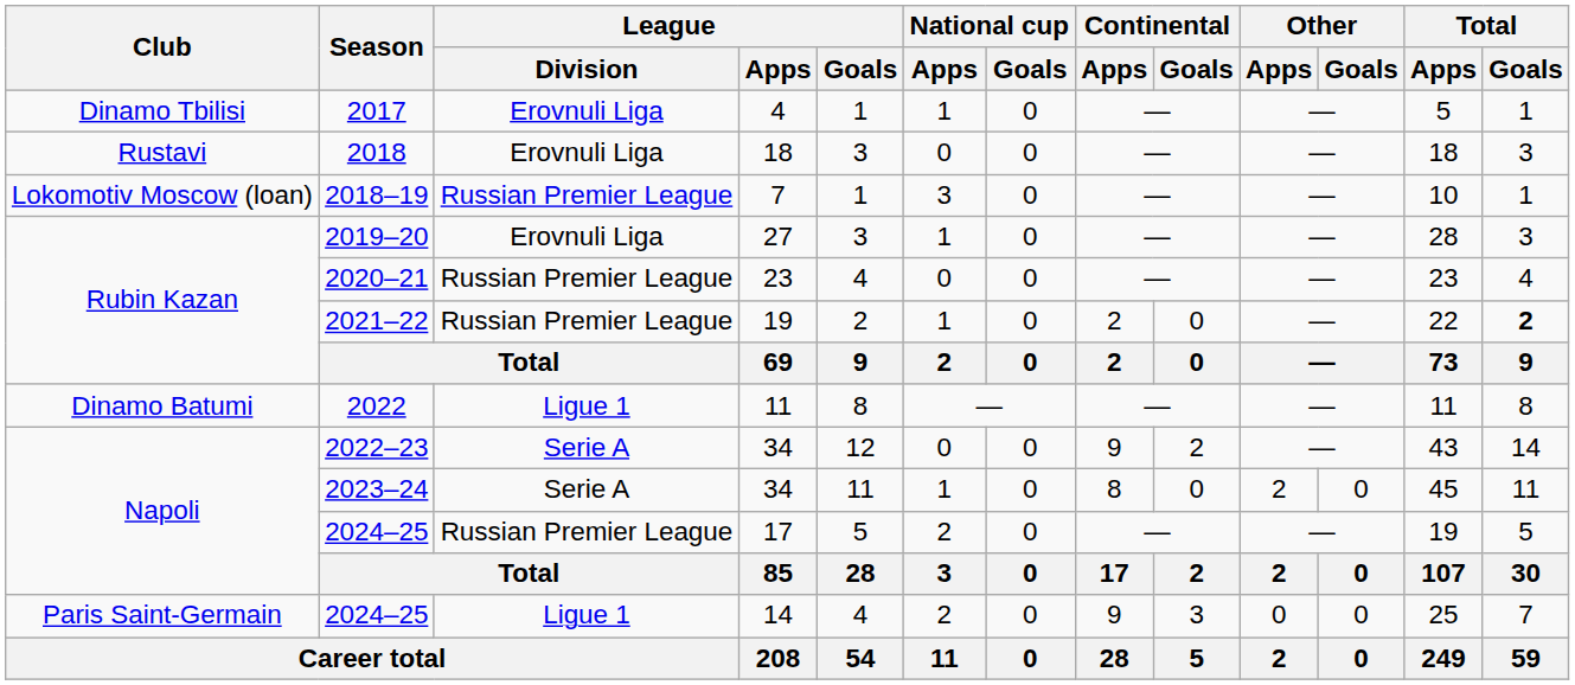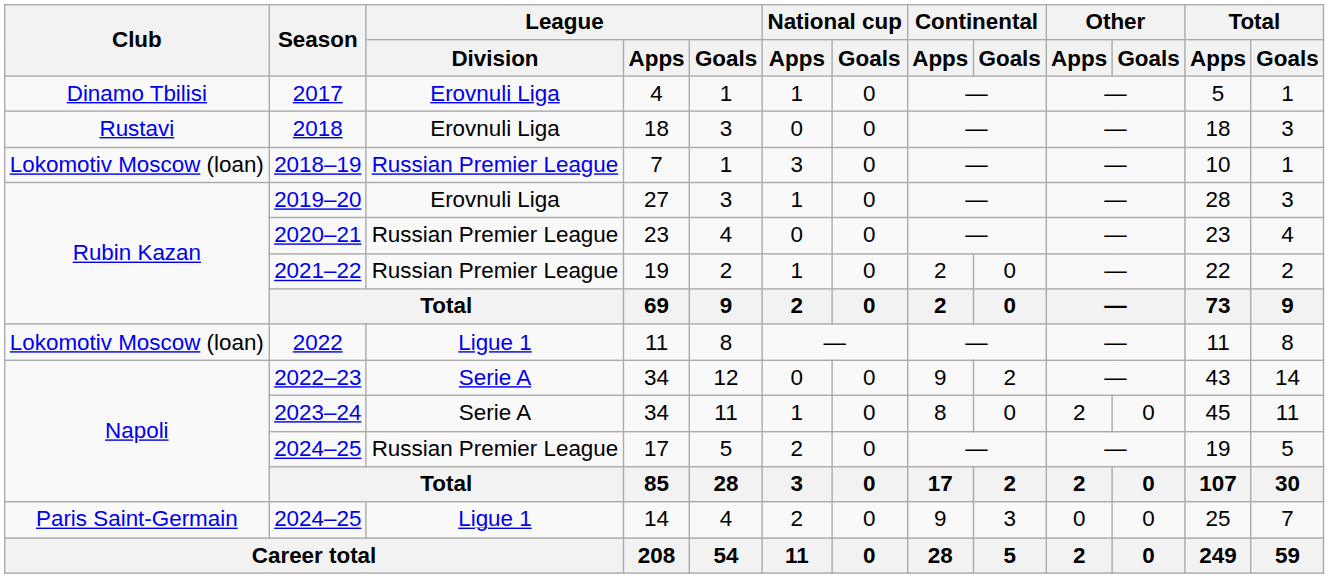 <table class="wikitable" style="text-align:center">
 <tr>
 <th rowspan="2">Club</th>
 <th rowspan="2">Season</th>
 <th colspan="3">League</th>
 <th colspan="2">National cup</th>
 <th colspan="2">Continental</th>
 <th colspan="2">Other</th>
 <th colspan="2">Total</th>
 </tr>
 <tr>
 <th>Division</th>
 <th>Apps</th>
 <th>Goals</th>
 <th>Apps</th>
 <th>Goals</th>
 <th>Apps</th>
 <th>Goals</th>
 <th>Apps</th>
 <th>Goals</th>
 <th>Apps</th>
 <th>Goals</th>
 </tr>
 <tr>
 <td><a href='#'>Dinamo Tbilisi</a></td>
 <td><a href='#'>2017</a></td>
 <td><a href='#'>Erovnuli Liga</a></td>
 <td>4</td>
 <td>1</td>
 <td>1</td>
 <td>0</td>
 <td colspan="2">—</td>
 <td colspan="2">—</td>
 <td>5</td>
 <td>1</td>
 </tr>
 <tr>
 <td><a href='#'>Rustavi</a></td>
 <td><a href='#'>2018</a></td>
 <td>Erovnuli Liga</td>
 <td>18</td>
 <td>3</td>
 <td>0</td>
 <td>0</td>
 <td colspan="2">—</td>
 <td colspan="2">—</td>
 <td>18</td>
 <td>3</td>
 </tr>
 <tr>
 <td><a href='#'>Lokomotiv Moscow</a> (loan)</td>
 <td><a href='#'>2018–19</a></td>
 <td><a href='#'>Russian Premier League</a></td>
 <td>7</td>
 <td>1</td>
 <td>3</td>
 <td>0</td>
 <td colspan="2">—</td>
 <td colspan="2">—</td>
 <td>10</td>
 <td>1</td>
 </tr>
 <tr>
 <td rowspan="4"><a href='#'>Rubin Kazan</a></td>
 <td><a href='#'>2019–20</a></td>
 <td>Erovnuli Liga</td>
 <td>27</td>
 <td>3</td>
 <td>1</td>
 <td>0</td>
 <td colspan="2">—</td>
 <td colspan="2">—</td>
 <td>28</td>
 <td>3</td>
 </tr>
 <tr>
 <td><a href='#'>2020–21</a></td>
 <td>Russian Premier League</td>
 <td>23</td>
 <td>4</td>
 <td>0</td>
 <td>0</td>
 <td colspan="2">—</td>
 <td colspan="2">—</td>
 <td>23</td>
 <td>4</td>
 </tr>
 <tr>
 <td><a href='#'>2021–22</a></td>
 <td>Russian Premier League</td>
 <td>19</td>
 <td>2</td>
 <td>1</td>
 <td>0</td>
 <td>2</td>
 <td>0</td>
 <td colspan="2">—</td>
 <td>22</td>
-<td><strong>2</strong></td>
+<td>2</td>
 </tr>
 <tr>
 <th colspan="2">Total</th>
 <th>69</th>
 <th>9</th>
 <th>2</th>
 <th>0</th>
 <th>2</th>
 <th>0</th>
 <th colspan="2">—</th>
 <th>73</th>
 <th>9</th>
 </tr>
 <tr>
-<td><a href='#'>Dinamo Batumi</a></td>
+<td><a href='#'>Lokomotiv Moscow</a> (loan)</td>
 <td><a href='#'>2022</a></td>
 <td><a href='#'>Ligue 1</a></td>
 <td>11</td>
 <td>8</td>
 <td colspan="2">—</td>
 <td colspan="2">—</td>
 <td colspan="2">—</td>
 <td>11</td>
 <td>8</td>
 </tr>
 <tr>
 <td rowspan="4"><a href='#'>Napoli</a></td>
 <td><a href='#'>2022–23</a></td>
 <td><a href='#'>Serie A</a></td>
 <td>34</td>
 <td>12</td>
 <td>0</td>
 <td>0</td>
 <td>9</td>
 <td>2</td>
 <td colspan="2">—</td>
 <td>43</td>
 <td>14</td>
 </tr>
 <tr>
 <td><a href='#'>2023–24</a></td>
 <td>Serie A</td>
 <td>34</td>
 <td>11</td>
 <td>1</td>
 <td>0</td>
 <td>8</td>
 <td>0</td>
 <td>2</td>
 <td>0</td>
 <td>45</td>
 <td>11</td>
 </tr>
 <tr>
 <td><a href='#'>2024–25</a></td>
 <td>Russian Premier League</td>
 <td>17</td>
 <td>5</td>
 <td>2</td>
 <td>0</td>
 <td colspan="2">—</td>
 <td colspan="2">—</td>
 <td>19</td>
 <td>5</td>
 </tr>
 <tr>
 <th colspan="2">Total</th>
 <th>85</th>
 <th>28</th>
 <th>3</th>
 <th>0</th>
 <th>17</th>
 <th>2</th>
 <th>2</th>
 <th>0</th>
 <th>107</th>
 <th>30</th>
 </tr>
 <tr>
 <td><a href='#'>Paris Saint-Germain</a></td>
 <td><a href='#'>2024–25</a></td>
 <td><a href='#'>Ligue 1</a></td>
 <td>14</td>
 <td>4</td>
 <td>2</td>
 <td>0</td>
 <td>9</td>
 <td>3</td>
 <td>0</td>
 <td>0</td>
 <td>25</td>
 <td>7</td>
 </tr>
 <tr>
 <th colspan="3">Career total</th>
 <th>208</th>
 <th>54</th>
 <th>11</th>
 <th>0</th>
 <th>28</th>
 <th>5</th>
 <th>2</th>
 <th>0</th>
 <th>249</th>
 <th>59</th>
 </tr>
 </table>
